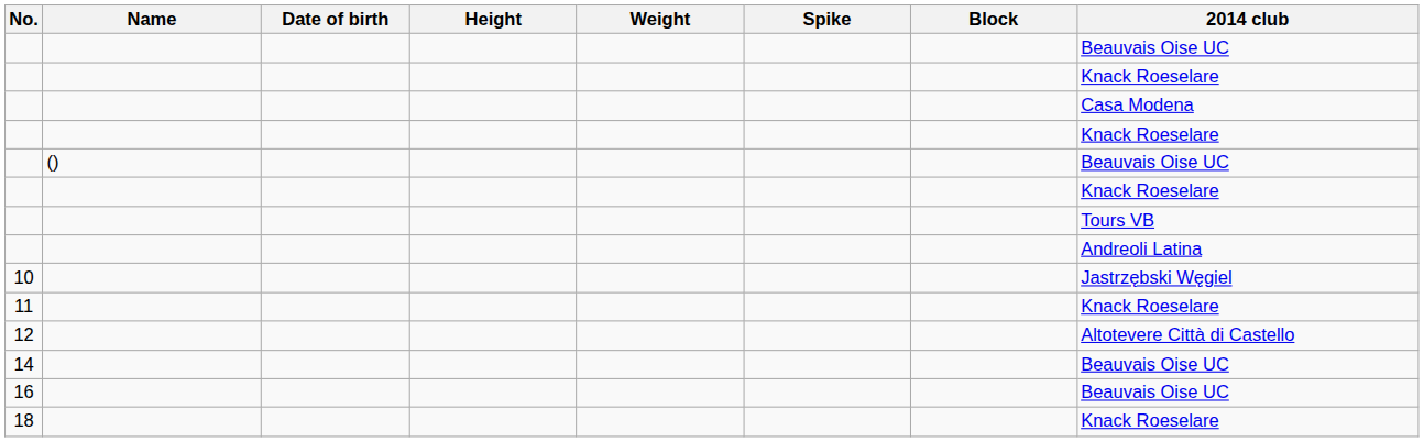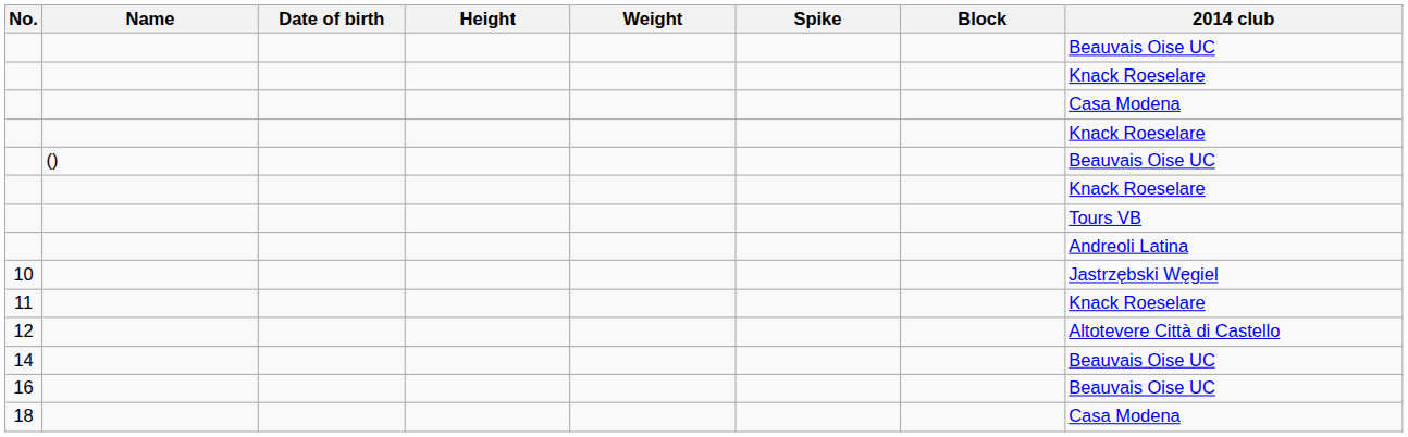 <table class="wikitable sortable" style="font-size:100%; text-align:center;">
 <tr>
 <th>No.</th>
 <th style="width:12em">Name</th>
 <th style="width:8em">Date of birth</th>
 <th style="width:9em">Height</th>
 <th style="width:9em">Weight</th>
 <th style="width:9em">Spike</th>
 <th style="width:9em">Block</th>
 <th style="width:19em">2014 club</th>
 </tr>
 <tr>
 <td></td>
 <td align=left></td>
 <td align=right></td>
 <td></td>
 <td></td>
 <td></td>
 <td></td>
 <td align=left> <a href='#'>Beauvais Oise UC</a></td>
 </tr>
 <tr>
 <td></td>
 <td align=left></td>
 <td align=right></td>
 <td></td>
 <td></td>
 <td></td>
 <td></td>
 <td align=left> <a href='#'>Knack Roeselare</a></td>
 </tr>
 <tr>
 <td></td>
 <td align=left></td>
 <td align=right></td>
 <td></td>
 <td></td>
 <td></td>
 <td></td>
 <td align=left> <a href='#'>Casa Modena</a></td>
 </tr>
 <tr>
 <td></td>
 <td align=left></td>
 <td align=right></td>
 <td></td>
 <td></td>
 <td></td>
 <td></td>
 <td align=left> <a href='#'>Knack Roeselare</a></td>
 </tr>
 <tr>
 <td></td>
 <td align=left> ()</td>
 <td align=right></td>
 <td></td>
 <td></td>
 <td></td>
 <td></td>
 <td align=left> <a href='#'>Beauvais Oise UC</a></td>
 </tr>
 <tr>
 <td></td>
 <td align=left></td>
 <td align=right></td>
 <td></td>
 <td></td>
 <td></td>
 <td></td>
 <td align=left> <a href='#'>Knack Roeselare</a></td>
 </tr>
 <tr>
 <td></td>
 <td align=left></td>
 <td align=right></td>
 <td></td>
 <td></td>
 <td></td>
 <td></td>
 <td align=left> <a href='#'>Tours VB</a></td>
 </tr>
 <tr>
 <td></td>
 <td align=left></td>
 <td align=right></td>
 <td></td>
 <td></td>
 <td></td>
 <td></td>
 <td align=left> <a href='#'>Andreoli Latina</a></td>
 </tr>
 <tr>
 <td>10</td>
 <td align=left></td>
 <td align=right></td>
 <td></td>
 <td></td>
 <td></td>
 <td></td>
 <td align=left> <a href='#'>Jastrzębski Węgiel</a></td>
 </tr>
 <tr>
 <td>11</td>
 <td align=left></td>
 <td align=right></td>
 <td></td>
 <td></td>
 <td></td>
 <td></td>
 <td align=left> <a href='#'>Knack Roeselare</a></td>
 </tr>
 <tr>
 <td>12</td>
 <td align=left></td>
 <td align=right></td>
 <td></td>
 <td></td>
 <td></td>
 <td></td>
 <td align=left> <a href='#'>Altotevere Città di Castello</a></td>
 </tr>
 <tr>
 <td>14</td>
 <td align=left></td>
 <td align=right></td>
 <td></td>
 <td></td>
 <td></td>
 <td></td>
 <td align=left> <a href='#'>Beauvais Oise UC</a></td>
 </tr>
 <tr>
 <td>16</td>
 <td align=left></td>
 <td align=right></td>
 <td></td>
 <td></td>
 <td></td>
 <td></td>
 <td align=left> <a href='#'>Beauvais Oise UC</a></td>
 </tr>
 <tr>
 <td>18</td>
 <td align=left></td>
 <td align=right></td>
 <td></td>
 <td></td>
 <td></td>
 <td></td>
-<td align=left> <a href='#'>Knack Roeselare</a></td>
+<td align=left> <a href='#'>Casa Modena</a></td>
 </tr>
 </table>
